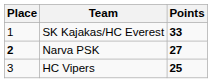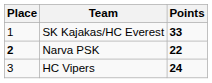 <table class="wikitable">
 <tr>
 <th>Place</th>
 <th>Team</th>
 <th>Points</th>
 </tr>
 <tr>
 <td>1</td>
 <td>SK Kajakas/HC Everest</td>
 <td><strong>33</strong></td>
 </tr>
 <tr>
 <td><strong>2</strong></td>
 <td>Narva PSK</td>
-<td><strong>27</strong></td>
+<td><strong>22</strong></td>
 </tr>
 <tr>
 <td>3</td>
 <td>HC Vipers</td>
-<td><strong>25</strong></td>
+<td><strong>24</strong></td>
 </tr>
 </table>
